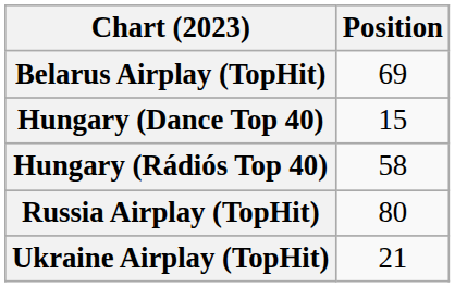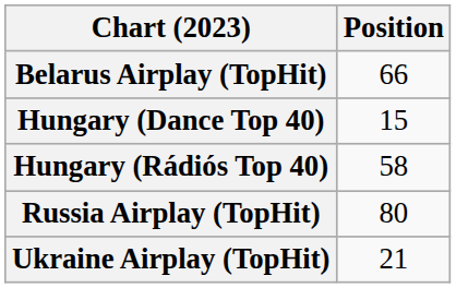 <table class="wikitable sortable plainrowheaders" style="text-align:center;">
 <tr>
 <th scope="col">Chart (2023)</th>
 <th scope="col">Position</th>
 </tr>
 <tr>
 <th scope="row">Belarus Airplay (TopHit)</th>
-<td>69</td>
+<td>66</td>
 </tr>
 <tr>
 <th scope="row">Hungary (Dance Top 40)</th>
 <td>15</td>
 </tr>
 <tr>
 <th scope="row">Hungary (Rádiós Top 40)</th>
 <td>58</td>
 </tr>
 <tr>
 <th scope="row">Russia Airplay (TopHit)</th>
 <td>80</td>
 </tr>
 <tr>
 <th scope="row">Ukraine Airplay (TopHit)</th>
 <td>21</td>
 </tr>
 </table>
